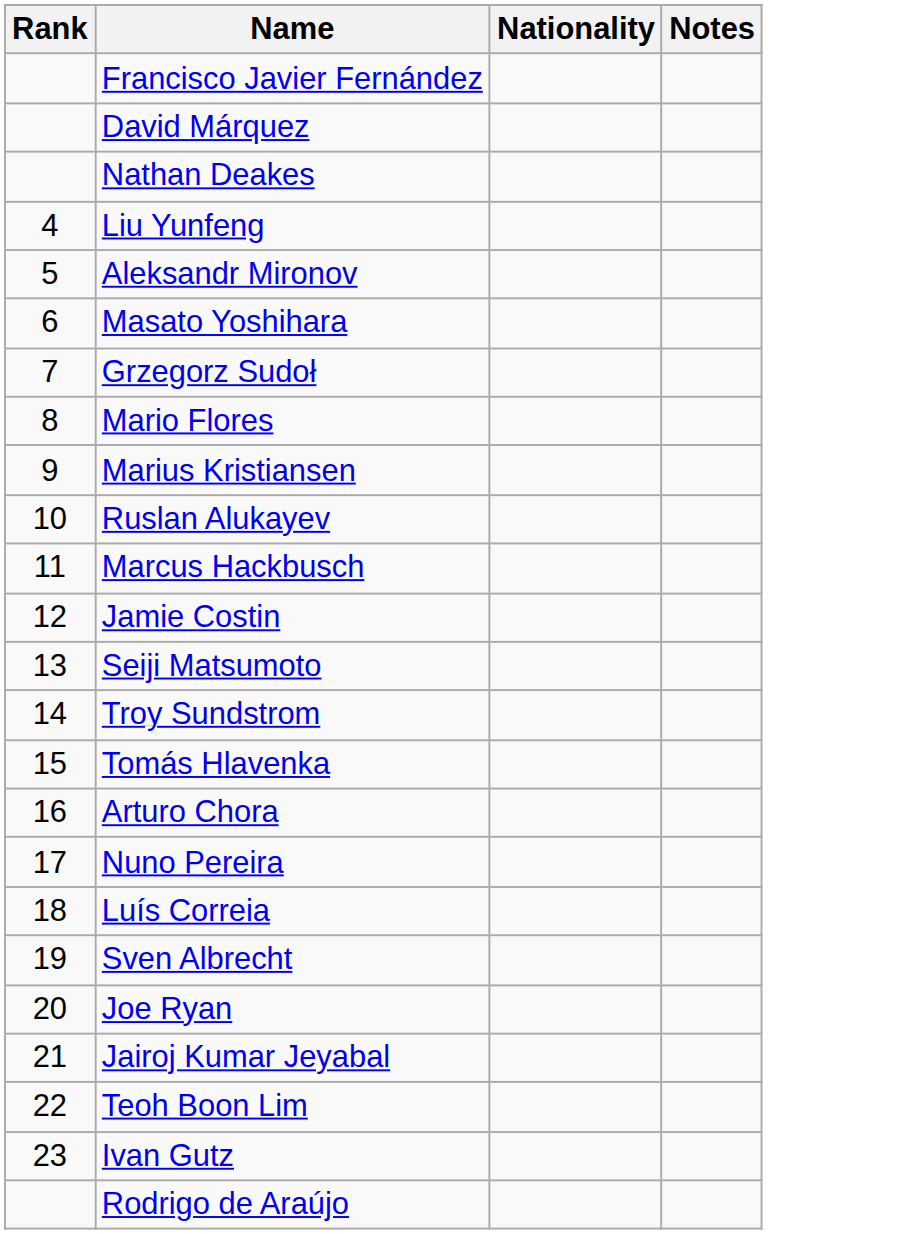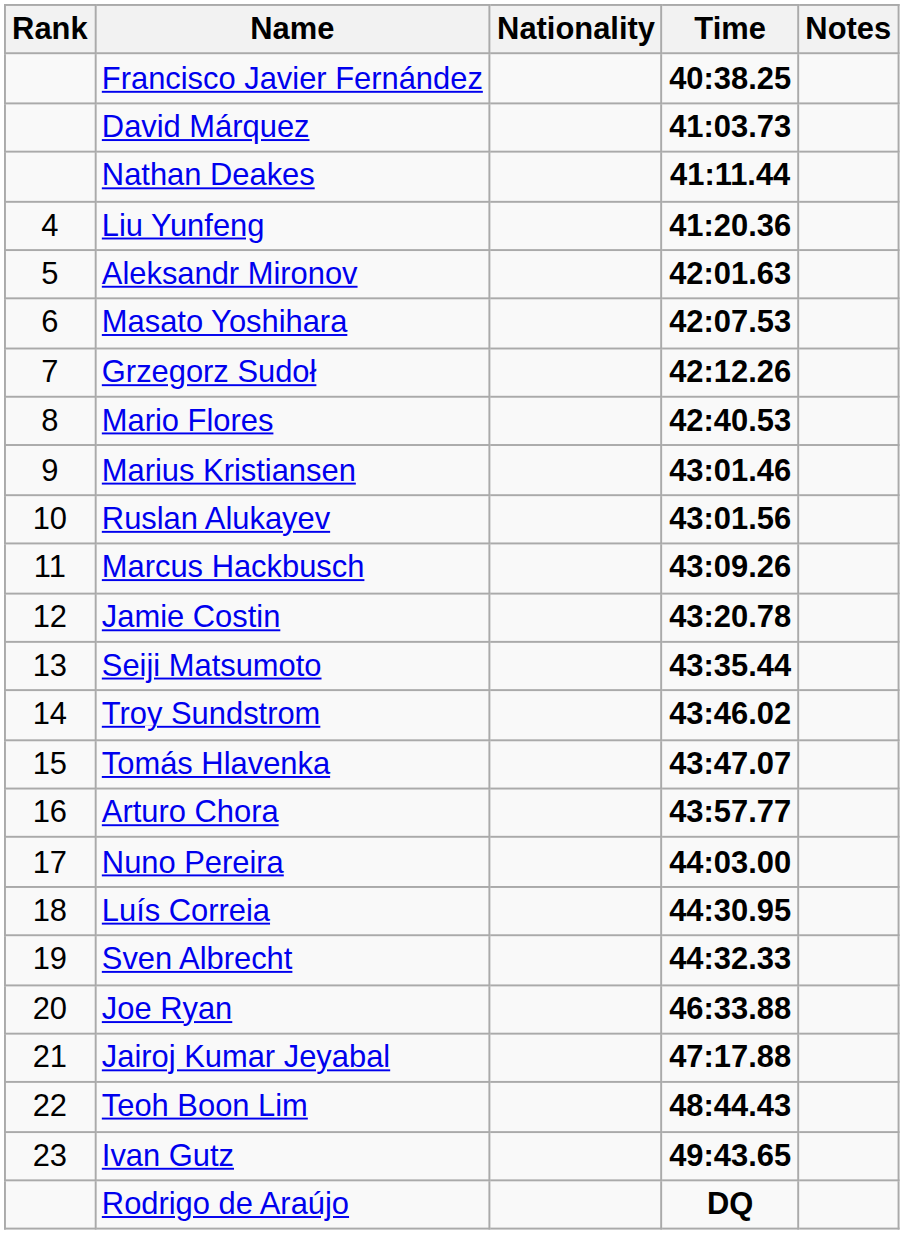 <table class="wikitable sortable" style="text-align:center">
 <tr>
 <th>Rank</th>
 <th>Name</th>
 <th>Nationality</th>
+<th>Time</th>
 <th>Notes</th>
 </tr>
 <tr>
 <td></td>
 <td align=left><a href='#'>Francisco Javier Fernández</a></td>
 <td align=left></td>
+<td><strong>40:38.25</strong></td>
 <td></td>
 </tr>
 <tr>
 <td></td>
 <td align=left><a href='#'>David Márquez</a></td>
 <td align=left></td>
+<td><strong>41:03.73</strong></td>
 <td></td>
 </tr>
 <tr>
 <td></td>
 <td align=left><a href='#'>Nathan Deakes</a></td>
 <td align=left></td>
+<td><strong>41:11.44</strong></td>
 <td></td>
 </tr>
 <tr>
 <td>4</td>
 <td align=left><a href='#'>Liu Yunfeng</a></td>
 <td align=left></td>
+<td><strong>41:20.36</strong></td>
 <td></td>
 </tr>
 <tr>
 <td>5</td>
 <td align=left><a href='#'>Aleksandr Mironov</a></td>
 <td align=left></td>
+<td><strong>42:01.63</strong></td>
 <td></td>
 </tr>
 <tr>
 <td>6</td>
 <td align=left><a href='#'>Masato Yoshihara</a></td>
 <td align=left></td>
+<td><strong>42:07.53</strong></td>
 <td></td>
 </tr>
 <tr>
 <td>7</td>
 <td align=left><a href='#'>Grzegorz Sudoł</a></td>
 <td align=left></td>
+<td><strong>42:12.26</strong></td>
 <td></td>
 </tr>
 <tr>
 <td>8</td>
 <td align=left><a href='#'>Mario Flores</a></td>
 <td align=left></td>
+<td><strong>42:40.53</strong></td>
 <td></td>
 </tr>
 <tr>
 <td>9</td>
 <td align=left><a href='#'>Marius Kristiansen</a></td>
 <td align=left></td>
+<td><strong>43:01.46</strong></td>
 <td></td>
 </tr>
 <tr>
 <td>10</td>
 <td align=left><a href='#'>Ruslan Alukayev</a></td>
 <td align=left></td>
+<td><strong>43:01.56</strong></td>
 <td></td>
 </tr>
 <tr>
 <td>11</td>
 <td align=left><a href='#'>Marcus Hackbusch</a></td>
 <td align=left></td>
+<td><strong>43:09.26</strong></td>
 <td></td>
 </tr>
 <tr>
 <td>12</td>
 <td align=left><a href='#'>Jamie Costin</a></td>
 <td align=left></td>
+<td><strong>43:20.78</strong></td>
 <td></td>
 </tr>
 <tr>
 <td>13</td>
 <td align=left><a href='#'>Seiji Matsumoto</a></td>
 <td align=left></td>
+<td><strong>43:35.44</strong></td>
 <td></td>
 </tr>
 <tr>
 <td>14</td>
 <td align=left><a href='#'>Troy Sundstrom</a></td>
 <td align=left></td>
+<td><strong>43:46.02</strong></td>
 <td></td>
 </tr>
 <tr>
 <td>15</td>
 <td align=left><a href='#'>Tomás Hlavenka</a></td>
 <td align=left></td>
+<td><strong>43:47.07</strong></td>
 <td></td>
 </tr>
 <tr>
 <td>16</td>
 <td align=left><a href='#'>Arturo Chora</a></td>
 <td align=left></td>
+<td><strong>43:57.77</strong></td>
 <td></td>
 </tr>
 <tr>
 <td>17</td>
 <td align=left><a href='#'>Nuno Pereira</a></td>
 <td align=left></td>
+<td><strong>44:03.00</strong></td>
 <td></td>
 </tr>
 <tr>
 <td>18</td>
 <td align=left><a href='#'>Luís Correia</a></td>
 <td align=left></td>
+<td><strong>44:30.95</strong></td>
 <td></td>
 </tr>
 <tr>
 <td>19</td>
 <td align=left><a href='#'>Sven Albrecht</a></td>
 <td align=left></td>
+<td><strong>44:32.33</strong></td>
 <td></td>
 </tr>
 <tr>
 <td>20</td>
 <td align=left><a href='#'>Joe Ryan</a></td>
 <td align=left></td>
+<td><strong>46:33.88</strong></td>
 <td></td>
 </tr>
 <tr>
 <td>21</td>
 <td align=left><a href='#'>Jairoj Kumar Jeyabal</a></td>
 <td align=left></td>
+<td><strong>47:17.88</strong></td>
 <td></td>
 </tr>
 <tr>
 <td>22</td>
 <td align=left><a href='#'>Teoh Boon Lim</a></td>
 <td align=left></td>
+<td><strong>48:44.43</strong></td>
 <td></td>
 </tr>
 <tr>
 <td>23</td>
 <td align=left><a href='#'>Ivan Gutz</a></td>
 <td align=left></td>
+<td><strong>49:43.65</strong></td>
 <td></td>
 </tr>
 <tr>
 <td></td>
 <td align=left><a href='#'>Rodrigo de Araújo</a></td>
 <td align=left></td>
+<td><strong>DQ</strong></td>
 <td></td>
 </tr>
 </table>
